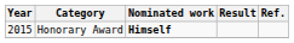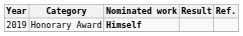 <table class="wikitable sortable">
 <tr>
 <th>Year</th>
 <th>Category</th>
 <th>Nominated work</th>
 <th>Result</th>
 <th>Ref.</th>
 </tr>
 <tr>
-<td>2015</td>
+<td>2019</td>
 <td>Honorary Award</td>
 <td><strong>Himself</strong></td>
 <td></td>
 <td></td>
 </tr>
 <tr>
 </tr>
 </table>
